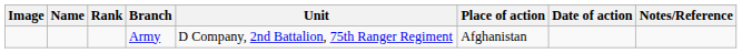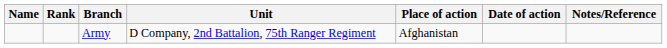 <table class="wikitable" width="98%">
 <tr>
-<th>Image</th>
 <th>Name</th>
 <th>Rank</th>
 <th>Branch</th>
 <th>Unit</th>
 <th>Place of action</th>
 <th>Date of action</th>
 <th>Notes/Reference</th>
 </tr>
 <tr>
 <td></td>
 <td></td>
-<td></td>
 <td><a href='#'>Army</a></td>
 <td>D Company, <a href='#'>2nd Battalion</a>, <a href='#'>75th Ranger Regiment</a></td>
 <td>Afghanistan</td>
 <td></td>
 <td></td>
 </tr>
 </table>
